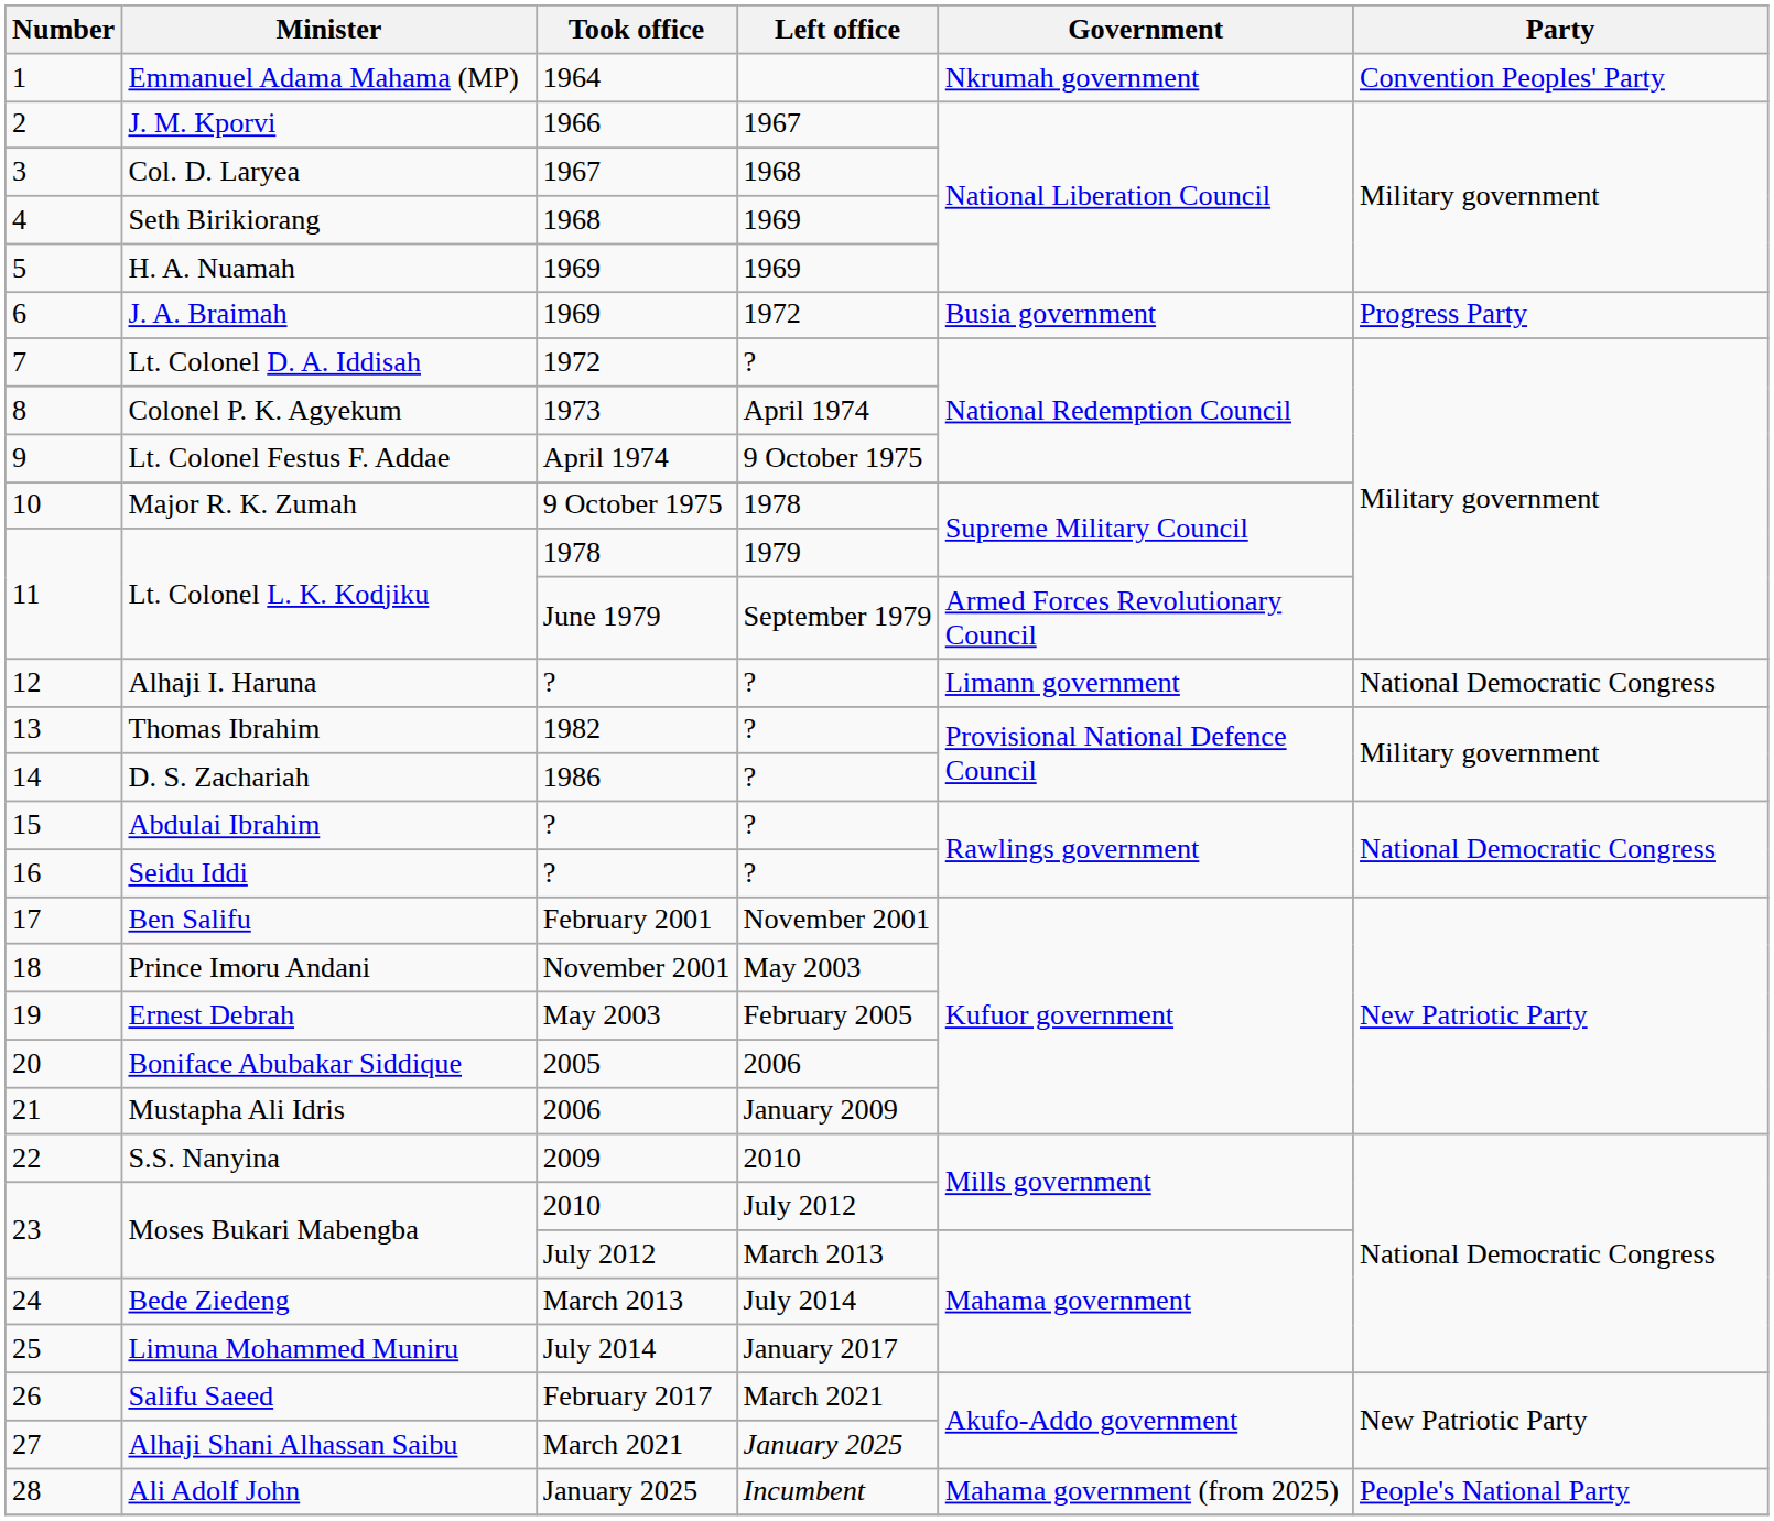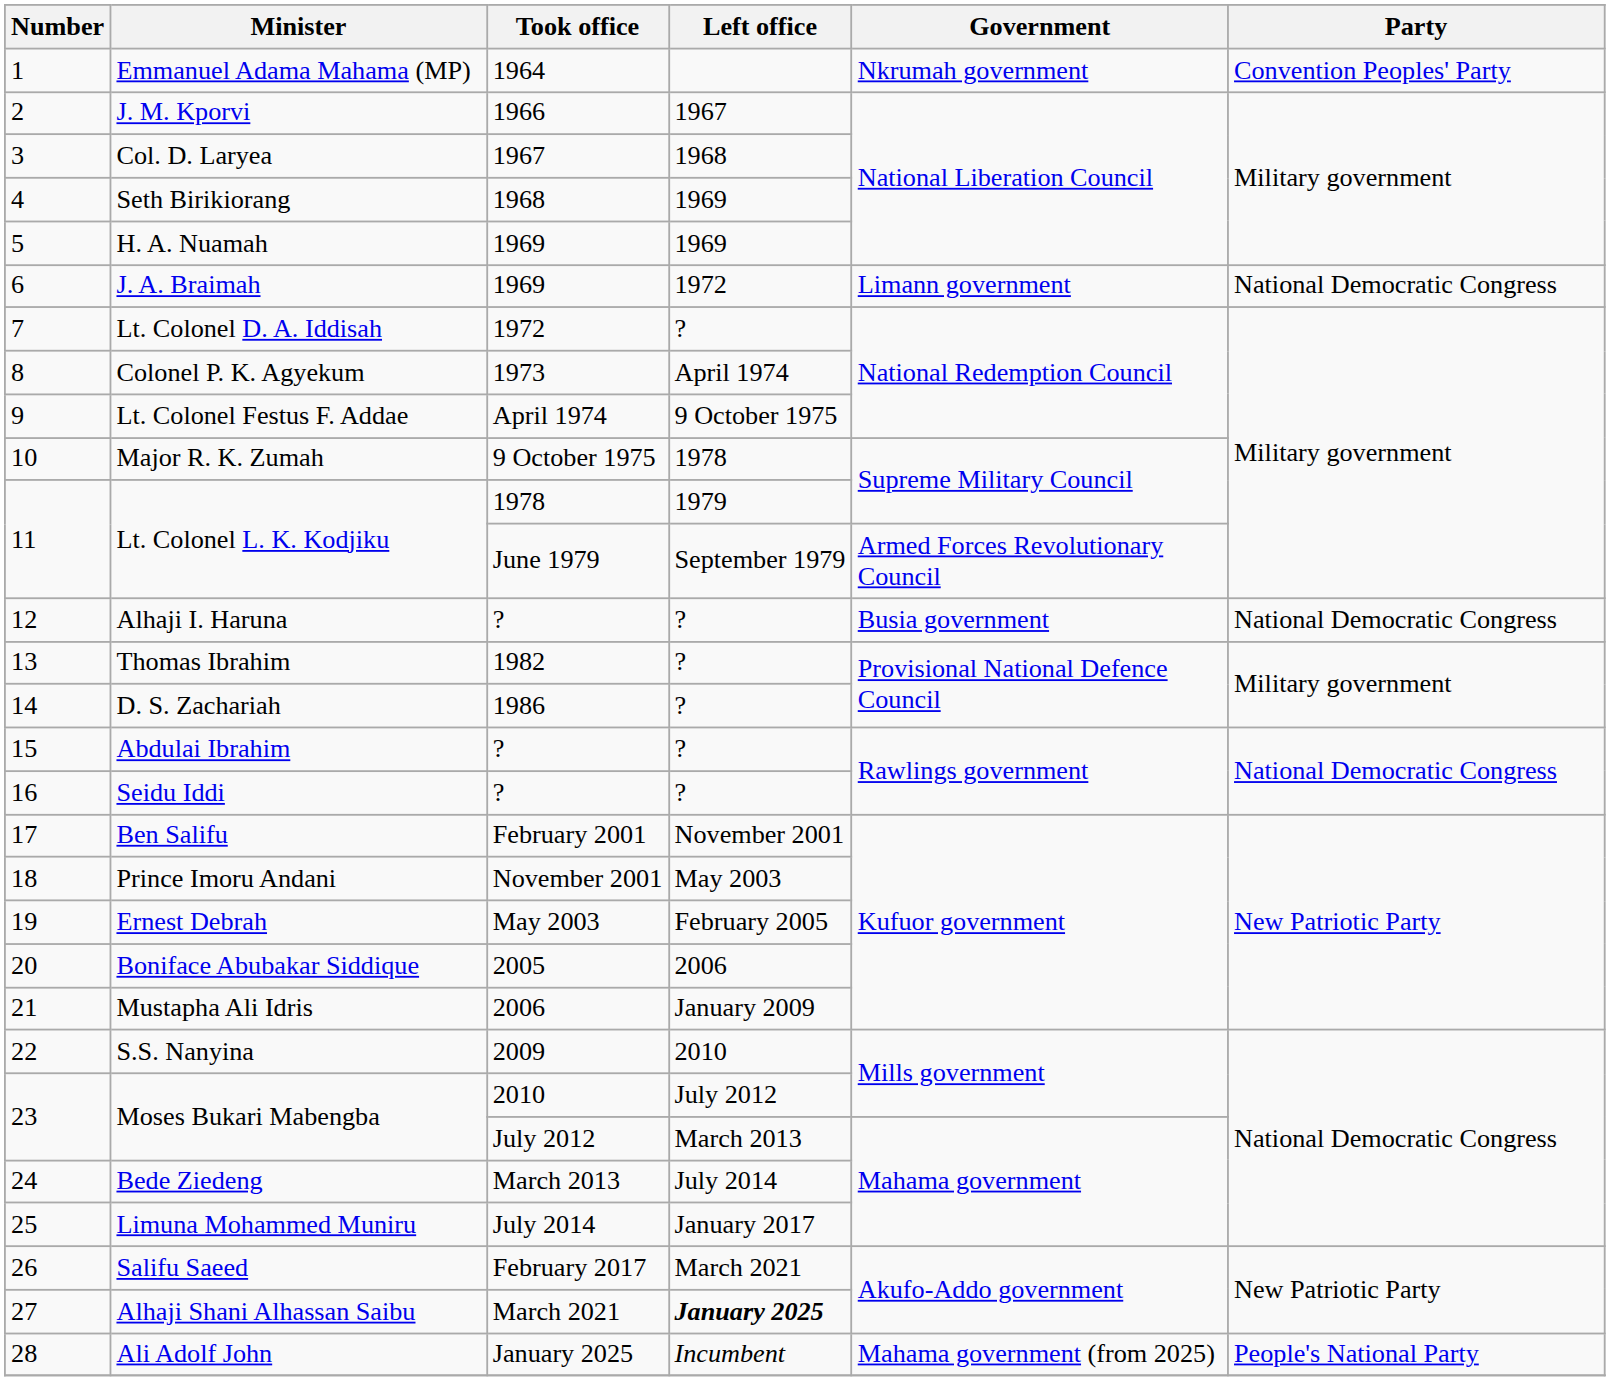 <table class="wikitable" style="font-size:90%; ">
 <tr>
 <th>Number</th>
 <th width=200>Minister</th>
 <th>Took office</th>
 <th>Left office</th>
 <th width=200>Government</th>
 <th width=200>Party</th>
 </tr>
 <tr>
 <td>1</td>
 <td><a href='#'>Emmanuel Adama Mahama</a> (MP)</td>
 <td>1964</td>
 <td></td>
 <td><a href='#'>Nkrumah government</a></td>
 <td><a href='#'>Convention Peoples' Party</a></td>
 </tr>
 <tr>
 <td>2</td>
 <td><a href='#'>J. M. Kporvi</a></td>
 <td>1966</td>
 <td>1967</td>
 <td rowspan=4><a href='#'>National Liberation Council</a></td>
 <td rowspan=4>Military government</td>
 </tr>
 <tr>
 <td>3</td>
 <td>Col. D. Laryea</td>
 <td>1967</td>
 <td>1968</td>
 </tr>
 <tr>
 <td>4</td>
 <td>Seth Birikiorang</td>
 <td>1968</td>
 <td>1969</td>
 </tr>
 <tr>
 <td>5</td>
 <td>H. A. Nuamah</td>
 <td>1969</td>
 <td>1969</td>
 </tr>
 <tr>
 <td>6</td>
 <td><a href='#'>J. A. Braimah</a></td>
 <td>1969</td>
 <td>1972</td>
-<td><a href='#'>Busia government</a></td>
-<td><a href='#'>Progress Party</a></td>
+<td><a href='#'>Limann government</a></td>
+<td>National Democratic Congress</td>
 </tr>
 <tr>
 <td>7</td>
 <td>Lt. Colonel <a href='#'>D. A. Iddisah</a></td>
 <td>1972</td>
 <td>?</td>
 <td rowspan=3><a href='#'>National Redemption Council</a></td>
 <td rowspan=6>Military government</td>
 </tr>
 <tr>
 <td>8</td>
 <td>Colonel P. K. Agyekum</td>
 <td>1973</td>
 <td>April 1974</td>
 </tr>
 <tr>
 <td>9</td>
 <td>Lt. Colonel Festus F. Addae</td>
 <td>April 1974</td>
 <td>9 October 1975</td>
 </tr>
 <tr>
 <td>10</td>
 <td>Major R. K. Zumah</td>
 <td>9 October 1975</td>
 <td>1978</td>
 <td rowspan=2><a href='#'>Supreme Military Council</a></td>
 </tr>
 <tr>
 <td rowspan=2>11</td>
 <td rowspan=2>Lt. Colonel <a href='#'>L. K. Kodjiku</a></td>
 <td>1978</td>
 <td>1979</td>
 </tr>
 <tr>
 <td>June 1979</td>
 <td>September 1979</td>
 <td><a href='#'>Armed Forces Revolutionary Council</a></td>
 </tr>
 <tr>
 <td>12</td>
 <td>Alhaji I. Haruna</td>
 <td>?</td>
 <td>?</td>
-<td><a href='#'>Limann government</a></td>
+<td><a href='#'>Busia government</a></td>
 <td>National Democratic Congress</td>
 </tr>
 <tr>
 <td>13</td>
 <td>Thomas Ibrahim</td>
 <td>1982</td>
 <td>?</td>
 <td rowspan=2><a href='#'>Provisional National Defence Council</a></td>
 <td rowspan=2>Military government</td>
 </tr>
 <tr>
 <td>14</td>
 <td>D. S. Zachariah</td>
 <td>1986</td>
 <td>?</td>
 </tr>
 <tr>
 <td>15</td>
 <td><a href='#'>Abdulai Ibrahim</a></td>
 <td>?</td>
 <td>?</td>
 <td rowspan=2><a href='#'>Rawlings government</a></td>
 <td rowspan=2><a href='#'>National Democratic Congress</a></td>
 </tr>
 <tr>
 <td>16</td>
 <td><a href='#'>Seidu Iddi</a></td>
 <td>?</td>
 <td>?</td>
 </tr>
 <tr>
 <td>17</td>
 <td><a href='#'>Ben Salifu</a></td>
 <td>February  2001</td>
 <td>November 2001</td>
 <td rowspan=5><a href='#'>Kufuor government</a></td>
 <td rowspan=5><a href='#'>New Patriotic Party</a></td>
 </tr>
 <tr>
 <td>18</td>
 <td>Prince Imoru Andani</td>
 <td>November 2001</td>
 <td>May 2003</td>
 </tr>
 <tr>
 <td>19</td>
 <td><a href='#'>Ernest Debrah</a></td>
 <td>May 2003</td>
 <td>February 2005</td>
 </tr>
 <tr>
 <td>20</td>
 <td><a href='#'>Boniface Abubakar Siddique</a></td>
 <td>2005</td>
 <td>2006</td>
 </tr>
 <tr>
 <td>21</td>
 <td>Mustapha Ali Idris</td>
 <td>2006</td>
 <td>January 2009</td>
 </tr>
 <tr>
 <td>22</td>
 <td>S.S. Nanyina</td>
 <td>2009</td>
 <td>2010</td>
 <td rowspan=2><a href='#'>Mills government</a></td>
 <td rowspan=5>National Democratic Congress</td>
 </tr>
 <tr>
 <td rowspan=2>23</td>
 <td rowspan=2>Moses Bukari Mabengba</td>
 <td>2010</td>
 <td>July 2012</td>
 </tr>
 <tr>
 <td>July 2012</td>
 <td>March 2013</td>
 <td rowspan=3><a href='#'>Mahama government</a></td>
 </tr>
 <tr>
 <td>24</td>
 <td><a href='#'>Bede Ziedeng</a></td>
 <td>March 2013</td>
 <td>July 2014</td>
 </tr>
 <tr>
 <td>25</td>
 <td><a href='#'>Limuna Mohammed Muniru</a></td>
 <td>July 2014</td>
 <td>January 2017</td>
 </tr>
 <tr>
 <td>26</td>
 <td><a href='#'>Salifu Saeed</a></td>
 <td>February 2017</td>
 <td>March 2021</td>
 <td rowspan="2"><a href='#'>Akufo-Addo government</a></td>
 <td rowspan="2">New Patriotic Party</td>
 </tr>
 <tr>
 <td>27</td>
 <td><a href='#'>Alhaji Shani Alhassan Saibu</a></td>
 <td>March 2021</td>
-<td><em>January 2025</em></td>
+<td><strong><em>January 2025</em></strong></td>
 </tr>
 <tr>
 <td>28</td>
 <td><a href='#'>Ali Adolf John</a></td>
 <td>January 2025</td>
 <td><em>Incumbent</em></td>
 <td><a href='#'>Mahama government</a> (from 2025)</td>
 <td><a href='#'>People's National Party</a></td>
 </tr>
 <tr>
 </tr>
 </table>
